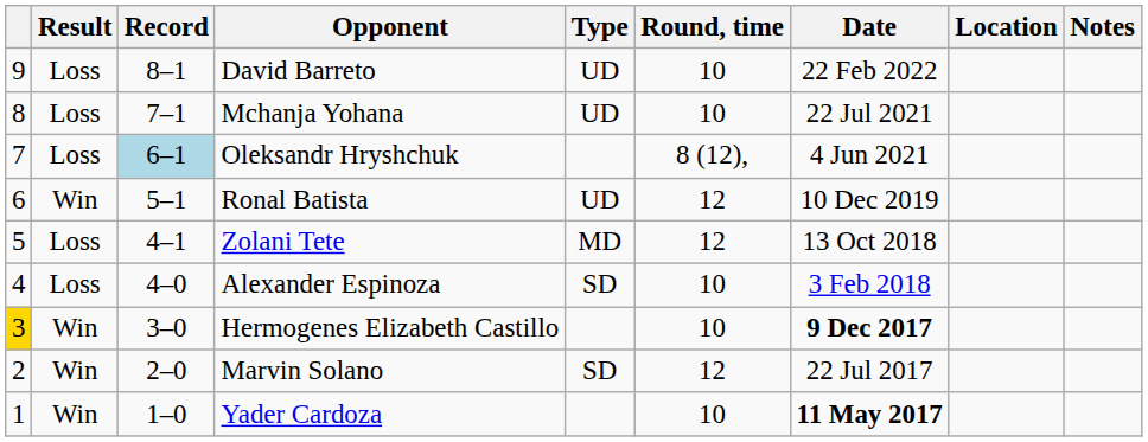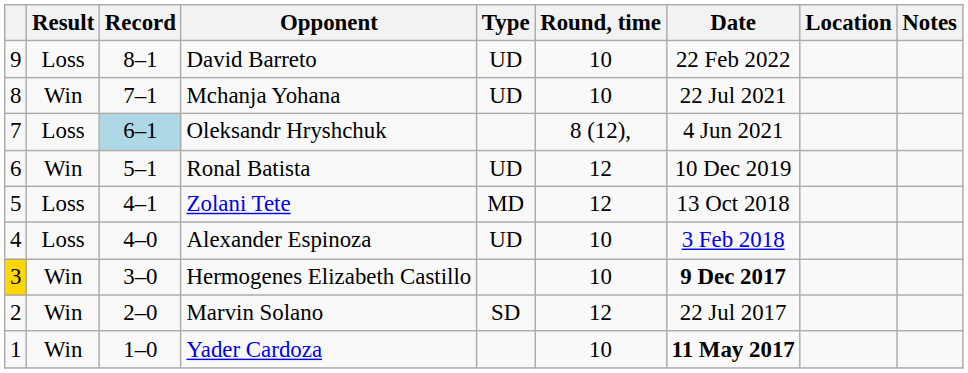 <table class="wikitable" style="text-align:center">
 <tr>
 <th></th>
 <th>Result</th>
 <th>Record</th>
 <th>Opponent</th>
 <th>Type</th>
 <th>Round, time</th>
 <th>Date</th>
 <th>Location</th>
 <th>Notes</th>
 </tr>
 <tr>
 <td>9</td>
 <td>Loss</td>
 <td>8–1</td>
 <td style="text-align:left;"> David Barreto</td>
 <td>UD</td>
 <td>10</td>
 <td>22 Feb 2022</td>
 <td style="text-align:left;"> </td>
 <td style="text-align:left;"></td>
 </tr>
 <tr>
 <td>8</td>
-<td>Loss</td>
+<td>Win</td>
 <td>7–1</td>
 <td style="text-align:left;"> Mchanja Yohana</td>
 <td>UD</td>
 <td>10</td>
 <td>22 Jul 2021</td>
 <td style="text-align:left;"> </td>
 <td></td>
 </tr>
 <tr>
 <td>7</td>
 <td>Loss</td>
 <td style="background: lightblue;">6–1</td>
 <td style="text-align:left;"> Oleksandr Hryshchuk</td>
 <td></td>
 <td>8 (12), </td>
 <td>4 Jun 2021</td>
 <td style="text-align:left;"> </td>
 <td style="text-align:left;"></td>
 </tr>
 <tr>
 <td>6</td>
 <td>Win</td>
 <td>5–1</td>
 <td style="text-align:left;"> Ronal Batista</td>
 <td>UD</td>
 <td>12</td>
 <td>10 Dec 2019</td>
 <td style="text-align:left;"> </td>
 <td style="text-align:left;"></td>
 </tr>
 <tr>
 <td>5</td>
 <td>Loss</td>
 <td>4–1</td>
 <td style="text-align:left;"> <a href='#'>Zolani Tete</a></td>
 <td>MD</td>
 <td>12</td>
 <td>13 Oct 2018</td>
 <td style="text-align:left;"> </td>
 <td style="text-align:left;"></td>
 </tr>
 <tr>
 <td>4</td>
 <td>Loss</td>
 <td>4–0</td>
 <td style="text-align:left;"> Alexander Espinoza</td>
-<td>SD</td>
+<td>UD</td>
 <td>10</td>
 <td><a href='#'>3 Feb 2018</a></td>
 <td style="text-align:left;"> </td>
 <td style="text-align:left;"></td>
 </tr>
 <tr>
 <td style="background: gold;">3</td>
 <td>Win</td>
 <td>3–0</td>
 <td style="text-align:left;"> Hermogenes Elizabeth Castillo</td>
 <td></td>
 <td>10</td>
 <td><strong>9 Dec 2017</strong></td>
 <td style="text-align:left;"> </td>
 <td style="text-align:left;"></td>
 </tr>
 <tr>
 <td>2</td>
 <td>Win</td>
 <td>2–0</td>
 <td style="text-align:left;"> Marvin Solano</td>
 <td>SD</td>
 <td>12</td>
 <td>22 Jul 2017</td>
 <td style="text-align:left;"> </td>
 <td style="text-align:left;"></td>
 </tr>
 <tr>
 <td>1</td>
 <td>Win</td>
 <td>1–0</td>
 <td style="text-align:left;"> <a href='#'>Yader Cardoza</a></td>
 <td></td>
 <td>10</td>
 <td><strong>11 May 2017</strong></td>
 <td style="text-align:left;"> </td>
 <td style="text-align:left;"></td>
 </tr>
 </table>
